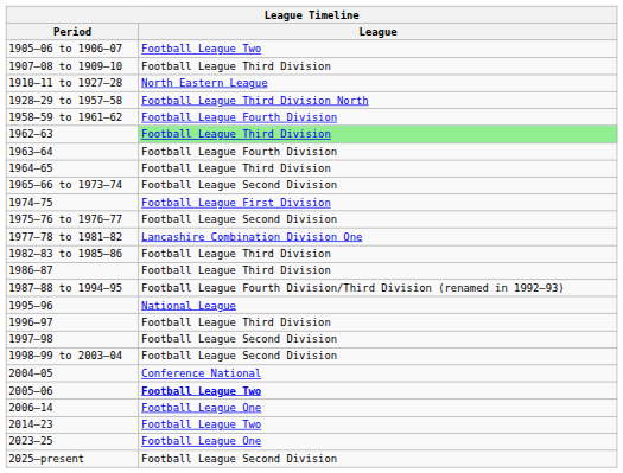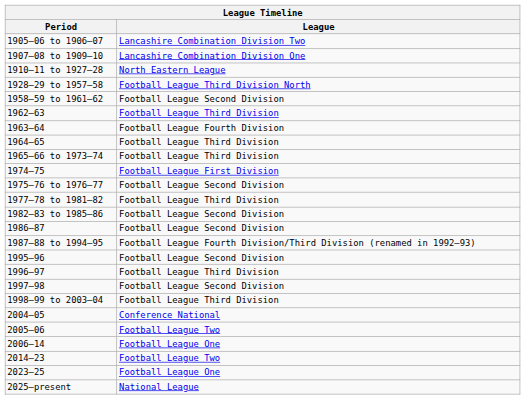 <table class="wikitable collapsible collapsed plainrowheaders" style="width: 60%; text-align: left; margin-left:1em; float: left">
 <tr>
 <th colspan=3>League Timeline</th>
 </tr>
 <tr>
 <th scope="col">Period</th>
 <th scope="col">League</th>
 </tr>
 <tr>
 <td>1905–06 to 1906–07</td>
-<td><a href='#'>Football League Two</a></td>
+<td><a href='#'>Lancashire Combination Division Two</a></td>
 </tr>
 <tr>
 <td>1907–08 to 1909–10</td>
-<td>Football League Third Division</td>
+<td><a href='#'>Lancashire Combination Division One</a></td>
 </tr>
 <tr>
 <td>1910–11 to 1927–28</td>
 <td><a href='#'>North Eastern League</a></td>
 </tr>
 <tr>
 <td>1928–29 to 1957–58</td>
 <td><a href='#'>Football League Third Division North</a></td>
 </tr>
 <tr>
 <td>1958–59 to 1961–62</td>
-<td><a href='#'>Football League Fourth Division</a></td>
+<td>Football League Second Division</td>
 </tr>
 <tr>
 <td>1962–63</td>
-<td style="background: lightgreen;"><a href='#'>Football League Third Division</a></td>
+<td><a href='#'>Football League Third Division</a></td>
 </tr>
 <tr>
 <td>1963–64</td>
 <td>Football League Fourth Division</td>
 </tr>
 <tr>
 <td>1964–65</td>
 <td>Football League Third Division</td>
 </tr>
 <tr>
 <td>1965–66 to 1973–74</td>
-<td>Football League Second Division</td>
+<td>Football League Third Division</td>
 </tr>
 <tr>
 <td>1974–75</td>
 <td><a href='#'>Football League First Division</a></td>
 </tr>
 <tr>
 <td>1975–76 to 1976–77</td>
 <td>Football League Second Division</td>
 </tr>
 <tr>
 <td>1977–78 to 1981–82</td>
-<td><a href='#'>Lancashire Combination Division One</a></td>
+<td>Football League Third Division</td>
 </tr>
 <tr>
 <td>1982–83 to 1985–86</td>
-<td>Football League Third Division</td>
+<td>Football League Second Division</td>
 </tr>
 <tr>
 <td>1986–87</td>
-<td>Football League Third Division</td>
+<td>Football League Second Division</td>
 </tr>
 <tr>
 <td>1987–88 to 1994–95</td>
 <td>Football League Fourth Division/Third Division (renamed in 1992–93)</td>
 </tr>
 <tr>
 <td>1995–96</td>
-<td><a href='#'>National League</a></td>
+<td>Football League Second Division</td>
 </tr>
 <tr>
 <td>1996–97</td>
 <td>Football League Third Division</td>
 </tr>
 <tr>
 <td>1997–98</td>
 <td>Football League Second Division</td>
 </tr>
 <tr>
 <td>1998–99 to 2003–04</td>
-<td>Football League Second Division</td>
+<td>Football League Third Division</td>
 </tr>
 <tr>
 <td>2004–05</td>
 <td><a href='#'>Conference National</a></td>
 </tr>
 <tr>
 <td>2005–06</td>
-<td><strong><a href='#'>Football League Two</a></strong></td>
+<td><a href='#'>Football League Two</a></td>
 </tr>
 <tr>
 <td>2006–14</td>
 <td><a href='#'>Football League One</a></td>
 </tr>
 <tr>
 <td>2014–23</td>
 <td><a href='#'>Football League Two</a></td>
 </tr>
 <tr>
 <td>2023–25</td>
 <td><a href='#'>Football League One</a></td>
 </tr>
 <tr>
 <td>2025–present</td>
-<td>Football League Second Division</td>
+<td><a href='#'>National League</a></td>
 </tr>
 </table>
